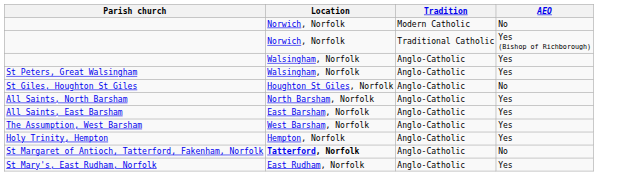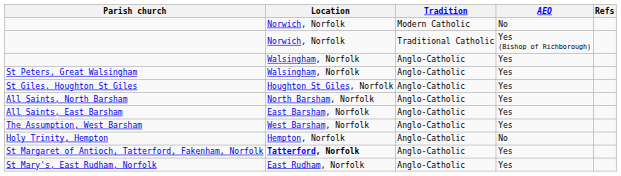 <table class="wikitable sortable">
 <tr>
 <th>Parish church</th>
 <th>Location</th>
 <th><a href='#'>Tradition</a></th>
 <th><em><a href='#'>AEO</a></em></th>
+<th>Refs</th>
 </tr>
 <tr>
 <td></td>
 <td><a href='#'>Norwich</a>, Norfolk</td>
 <td>Modern Catholic</td>
 <td>No</td>
+<td></td>
 </tr>
 <tr>
 <td></td>
 <td><a href='#'>Norwich</a>, Norfolk</td>
 <td>Traditional Catholic</td>
 <td>Yes <br> <small>(Bishop of Richborough)</small></td>
+<td></td>
 </tr>
 <tr>
 <td></td>
 <td><a href='#'>Walsingham</a>, Norfolk</td>
 <td>Anglo-Catholic</td>
 <td>Yes</td>
+<td></td>
 </tr>
 <tr>
 <td><a href='#'>St Peters, Great Walsingham</a></td>
 <td><a href='#'>Walsingham</a>, Norfolk</td>
 <td>Anglo-Catholic</td>
 <td>Yes</td>
+<td></td>
 </tr>
 <tr>
 <td><a href='#'>St Giles, Houghton St Giles</a></td>
 <td><a href='#'>Houghton St Giles</a>, Norfolk</td>
 <td>Anglo-Catholic</td>
-<td>No</td>
+<td>Yes</td>
+<td></td>
 </tr>
 <tr>
 <td><a href='#'>All Saints, North Barsham</a></td>
 <td><a href='#'>North Barsham</a>, Norfolk</td>
 <td>Anglo-Catholic</td>
 <td>Yes</td>
+<td></td>
 </tr>
 <tr>
 <td><a href='#'>All Saints, East Barsham</a></td>
 <td><a href='#'>East Barsham</a>, Norfolk</td>
 <td>Anglo-Catholic</td>
 <td>Yes</td>
+<td></td>
 </tr>
 <tr>
 <td><a href='#'>The Assumption, West Barsham</a></td>
 <td><a href='#'>West Barsham</a>, Norfolk</td>
 <td>Anglo-Catholic</td>
 <td>Yes</td>
+<td></td>
 </tr>
 <tr>
 <td><a href='#'>Holy Trinity, Hempton</a></td>
 <td><a href='#'>Hempton</a>, Norfolk</td>
 <td>Anglo-Catholic</td>
-<td>Yes</td>
+<td>No</td>
+<td></td>
 </tr>
 <tr>
 <td><a href='#'>St Margaret of Antioch, Tatterford, Fakenham, Norfolk</a></td>
 <td><strong><a href='#'>Tatterford</a>, Norfolk</strong></td>
 <td>Anglo-Catholic</td>
-<td>No</td>
+<td>Yes</td>
+<td></td>
 </tr>
 <tr>
 <td><a href='#'>St Mary's, East Rudham, Norfolk</a></td>
 <td><a href='#'>East Rudham</a>, Norfolk</td>
 <td>Anglo-Catholic</td>
 <td>Yes</td>
+<td></td>
 </tr>
 </table>
